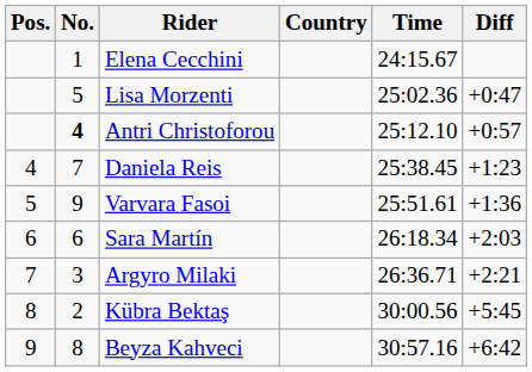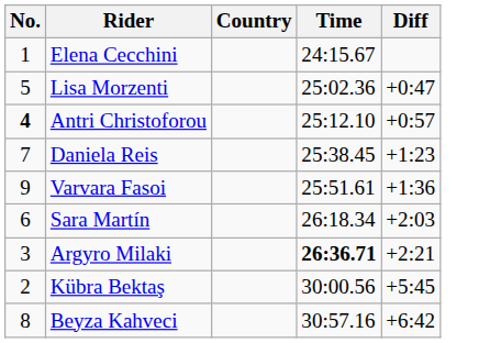 <table class="wikitable sortable" style="text-align:left;">
 <tr>
-<th scope="col">Pos.</th>
 <th scope="col">No.</th>
 <th scope="col">Rider</th>
 <th scope="col">Country</th>
 <th scope="col">Time</th>
 <th>Diff</th>
 </tr>
 <tr>
-<td align="center"></td>
 <td align=center>1</td>
 <td data-sort-value="Cecchini, Elena"><a href='#'>Elena Cecchini</a></td>
 <td></td>
 <td>24:15.67</td>
 <td></td>
 </tr>
 <tr>
-<td align="center"></td>
 <td align=center>5</td>
 <td data-sort-value="Morzenti, Lisa"><a href='#'>Lisa Morzenti</a></td>
 <td></td>
 <td>25:02.36</td>
 <td>+0:47</td>
 </tr>
 <tr>
-<td align="center"></td>
 <td align=center><strong>4</strong></td>
 <td data-sort-value="Christoforou, Antri"><a href='#'>Antri Christoforou</a></td>
 <td></td>
 <td>25:12.10</td>
 <td>+0:57</td>
 </tr>
 <tr>
-<td align="center" data-sort-value="04">4</td>
 <td align=center>7</td>
 <td data-sort-value="Reis, Daniela"><a href='#'>Daniela Reis</a></td>
 <td></td>
 <td>25:38.45</td>
 <td>+1:23</td>
 </tr>
 <tr>
-<td align="center" data-sort-value="05">5</td>
 <td align=center>9</td>
 <td data-sort-value="Fasoi, Varvara"><a href='#'>Varvara Fasoi</a></td>
 <td></td>
 <td>25:51.61</td>
 <td>+1:36</td>
 </tr>
 <tr>
-<td align="center" data-sort-value="06">6</td>
 <td align=center>6</td>
 <td data-sort-value="Martin, Sara"><a href='#'>Sara Martín</a></td>
 <td></td>
 <td>26:18.34</td>
 <td>+2:03</td>
 </tr>
 <tr>
-<td align="center" data-sort-value="07">7</td>
 <td align=center>3</td>
 <td data-sort-value="Milaki, Argyro"><a href='#'>Argyro Milaki</a></td>
 <td></td>
-<td>26:36.71</td>
+<td><strong>26:36.71</strong></td>
 <td>+2:21</td>
 </tr>
 <tr>
-<td align="center" data-sort-value="08">8</td>
 <td align=center>2</td>
 <td data-sort-value="Bektaş, Kübra"><a href='#'>Kübra Bektaş</a></td>
 <td></td>
 <td>30:00.56</td>
 <td>+5:45</td>
 </tr>
 <tr>
-<td align="center" data-sort-value="09">9</td>
 <td align=center>8</td>
 <td data-sort-value="Kahveci, Beyza"><a href='#'>Beyza Kahveci</a></td>
 <td></td>
 <td>30:57.16</td>
 <td>+6:42</td>
 </tr>
 </table>
